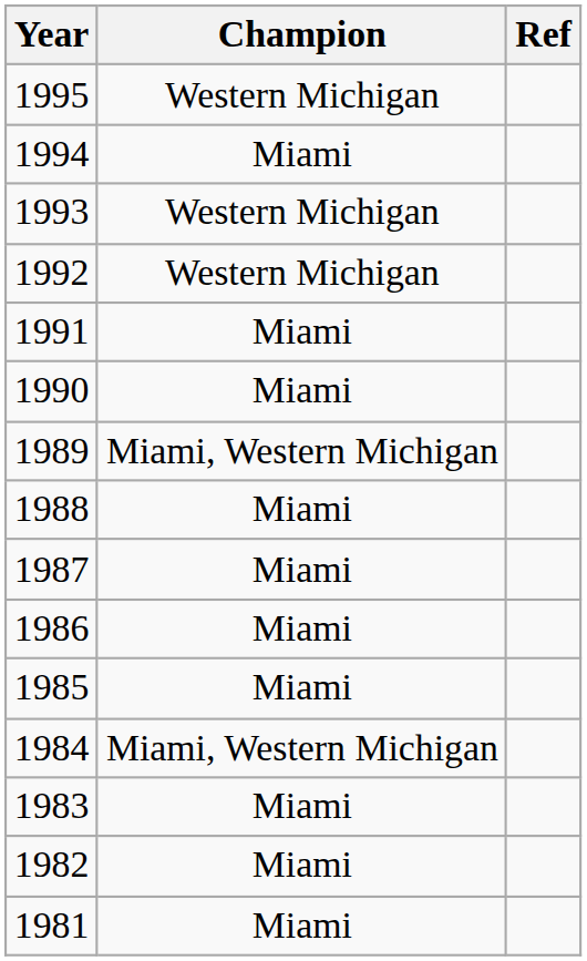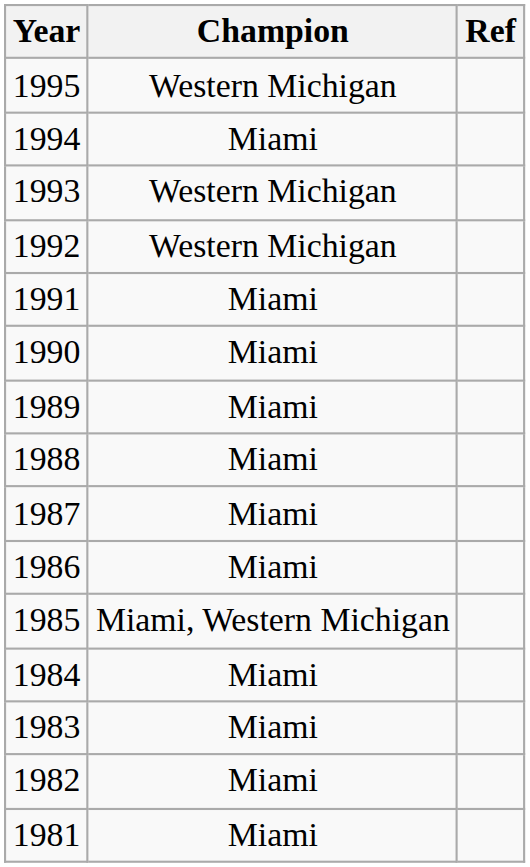 <table class="wikitable" style="text-align:center" cellpadding=2 cellspacing=2>
 <tr>
 <th>Year</th>
 <th>Champion</th>
 <th>Ref</th>
 </tr>
 <tr>
 <td>1995</td>
 <td>Western Michigan</td>
 <td></td>
 </tr>
 <tr>
 <td>1994</td>
 <td>Miami</td>
 <td></td>
 </tr>
 <tr>
 <td>1993</td>
 <td>Western Michigan</td>
 <td></td>
 </tr>
 <tr>
 <td>1992</td>
 <td>Western Michigan</td>
 <td></td>
 </tr>
 <tr>
 <td>1991</td>
 <td>Miami</td>
 <td></td>
 </tr>
 <tr>
 <td>1990</td>
 <td>Miami</td>
 <td></td>
 </tr>
 <tr>
 <td>1989</td>
-<td>Miami, Western Michigan</td>
+<td>Miami</td>
 <td></td>
 </tr>
 <tr>
 <td>1988</td>
 <td>Miami</td>
 <td></td>
 </tr>
 <tr>
 <td>1987</td>
 <td>Miami</td>
 <td></td>
 </tr>
 <tr>
 <td>1986</td>
 <td>Miami</td>
 <td></td>
 </tr>
 <tr>
 <td>1985</td>
-<td>Miami</td>
+<td>Miami, Western Michigan</td>
 <td></td>
 </tr>
 <tr>
 <td>1984</td>
-<td>Miami, Western Michigan</td>
+<td>Miami</td>
 <td></td>
 </tr>
 <tr>
 <td>1983</td>
 <td>Miami</td>
 <td></td>
 </tr>
 <tr>
 <td>1982</td>
 <td>Miami</td>
 <td></td>
 </tr>
 <tr>
 <td>1981</td>
 <td>Miami</td>
 <td></td>
 </tr>
 </table>
